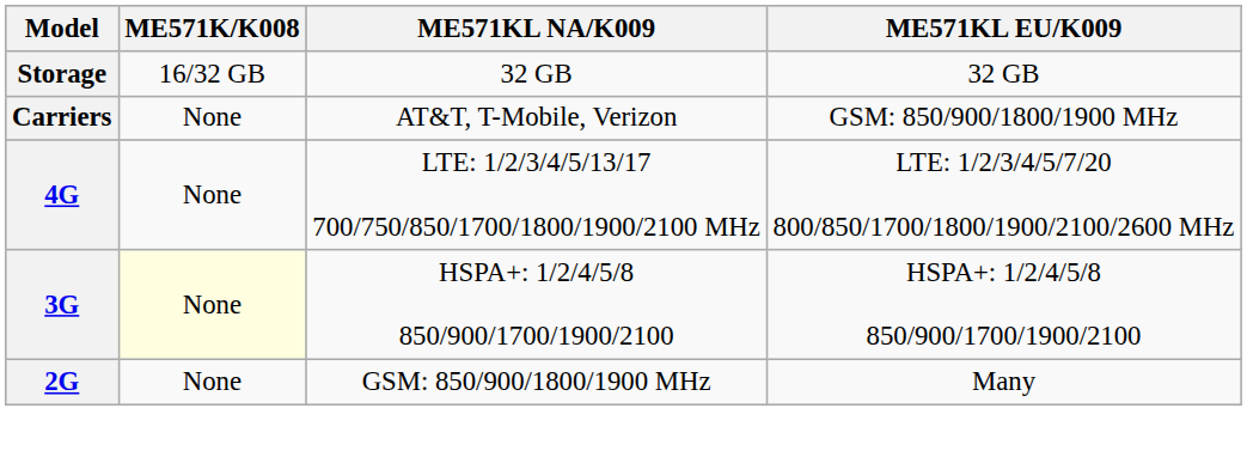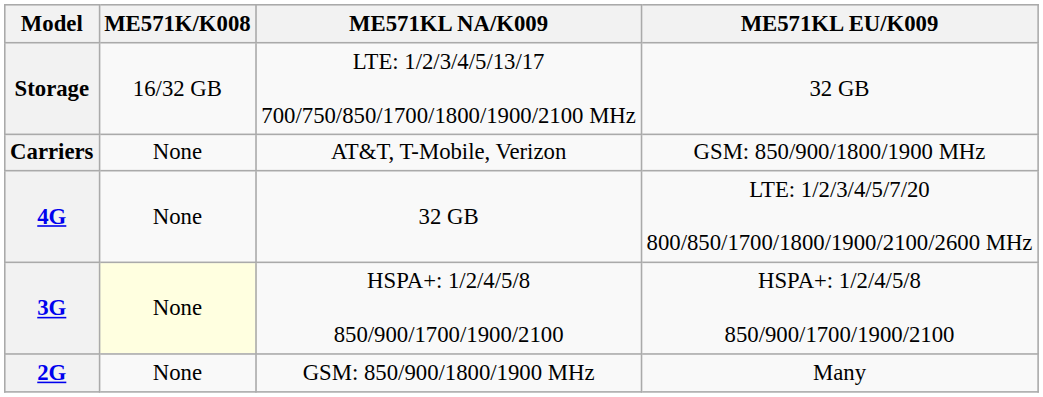 <table class="wikitable" style="text-align: center;font-size:90%;">
 <tr>
 <th>Model</th>
 <th>ME571K/K008</th>
 <th>ME571KL NA/K009</th>
 <th>ME571KL EU/K009</th>
 </tr>
 <tr>
 <th>Storage</th>
 <td>16/32 GB</td>
-<td>32 GB</td>
+<td>LTE: 1/2/3/4/5/13/17<br><br>700/750/850/1700/1800/1900/2100 MHz</td>
 <td>32 GB</td>
 </tr>
 <tr>
 <th>Carriers</th>
 <td>None</td>
 <td>AT&T, T-Mobile, Verizon</td>
 <td>GSM: 850/900/1800/1900 MHz</td>
 </tr>
 <tr>
 <th><a href='#'>4G</a></th>
 <td>None</td>
-<td>LTE: 1/2/3/4/5/13/17<br><br>700/750/850/1700/1800/1900/2100 MHz</td>
+<td>32 GB</td>
 <td>LTE: 1/2/3/4/5/7/20<br><br>800/850/1700/1800/1900/2100/2600 MHz</td>
 </tr>
 <tr>
 <th><a href='#'>3G</a></th>
 <td style="background: lightyellow;">None</td>
 <td>HSPA+: 1/2/4/5/8<br><br>850/900/1700/1900/2100</td>
 <td>HSPA+: 1/2/4/5/8<br><br>850/900/1700/1900/2100</td>
 </tr>
 <tr>
 <th><a href='#'>2G</a></th>
 <td>None</td>
 <td>GSM: 850/900/1800/1900 MHz</td>
 <td>Many</td>
 </tr>
 </table>
